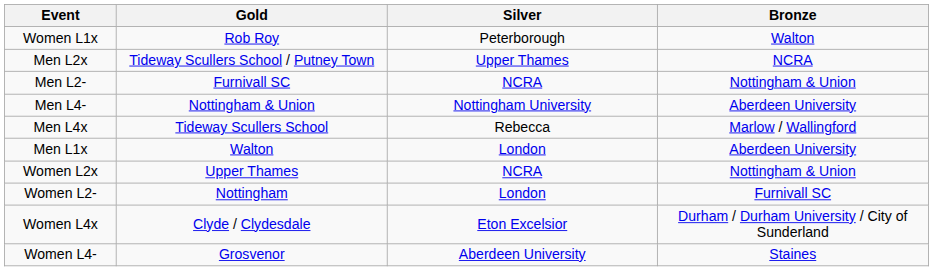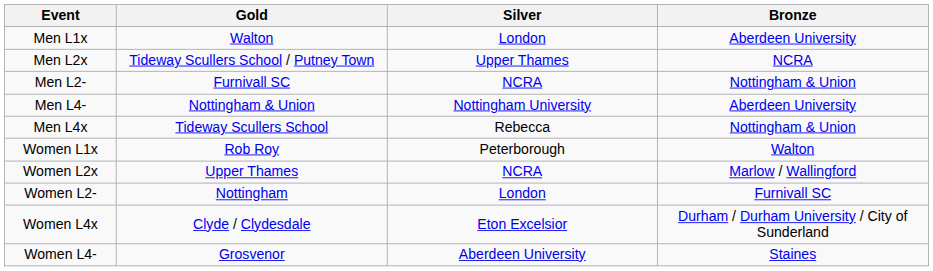 <table class="wikitable" style="text-align:center">
 <tr>
 <th width=120>Event</th>
 <th width=300>Gold</th>
 <th width=300>Silver</th>
 <th width=300>Bronze</th>
 </tr>
 <tr>
-<td>Women L1x</td>
-<td><a href='#'>Rob Roy</a></td>
-<td>Peterborough</td>
+<td>Men L1x</td>
 <td><a href='#'>Walton</a></td>
+<td><a href='#'>London</a></td>
+<td><a href='#'>Aberdeen University</a></td>
 </tr>
 <tr>
 <td>Men L2x</td>
 <td><a href='#'>Tideway Scullers School</a> / <a href='#'>Putney Town</a></td>
 <td><a href='#'>Upper Thames</a></td>
 <td><a href='#'>NCRA</a></td>
 </tr>
 <tr>
 <td>Men L2-</td>
 <td><a href='#'>Furnivall SC</a></td>
 <td><a href='#'>NCRA</a></td>
 <td><a href='#'>Nottingham & Union</a></td>
 </tr>
 <tr>
 <td>Men L4-</td>
 <td><a href='#'>Nottingham & Union</a></td>
 <td><a href='#'>Nottingham University</a></td>
 <td><a href='#'>Aberdeen University</a></td>
 </tr>
 <tr>
 <td>Men L4x</td>
 <td><a href='#'>Tideway Scullers School</a></td>
 <td>Rebecca</td>
-<td><a href='#'>Marlow</a>  / <a href='#'>Wallingford</a></td>
+<td><a href='#'>Nottingham & Union</a></td>
 </tr>
 <tr>
-<td>Men L1x</td>
+<td>Women L1x</td>
+<td><a href='#'>Rob Roy</a></td>
+<td>Peterborough</td>
 <td><a href='#'>Walton</a></td>
-<td><a href='#'>London</a></td>
-<td><a href='#'>Aberdeen University</a></td>
 </tr>
 <tr>
 <td>Women L2x</td>
 <td><a href='#'>Upper Thames</a></td>
 <td><a href='#'>NCRA</a></td>
-<td><a href='#'>Nottingham & Union</a></td>
+<td><a href='#'>Marlow</a>  / <a href='#'>Wallingford</a></td>
 </tr>
 <tr>
 <td>Women L2-</td>
 <td><a href='#'>Nottingham</a></td>
 <td><a href='#'>London</a></td>
 <td><a href='#'>Furnivall SC</a></td>
 </tr>
 <tr>
 <td>Women L4x</td>
 <td><a href='#'>Clyde</a> / <a href='#'>Clydesdale</a></td>
 <td><a href='#'>Eton Excelsior</a></td>
 <td><a href='#'>Durham</a> / <a href='#'>Durham University</a> / City of Sunderland</td>
 </tr>
 <tr>
 <td>Women L4-</td>
 <td><a href='#'>Grosvenor</a></td>
 <td><a href='#'>Aberdeen University</a></td>
 <td><a href='#'>Staines</a></td>
 </tr>
 </table>
